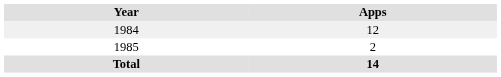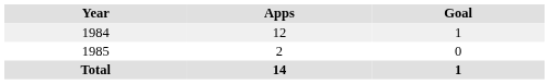 <table border="0" cellpadding="2" cellspacing="0" style="width:50%;">
 <tr style="text-align:center; background:#e0e0e0;">
 <th>Year</th>
 <th>Apps</th>
+<th>Goal</th>
 </tr>
 <tr style="text-align:center; background:#f0f0f0;">
 <td>1984</td>
 <td>12</td>
+<td>1</td>
 </tr>
 <tr style="text-align:center;">
 <td>1985</td>
 <td>2</td>
+<td>0</td>
 </tr>
 <tr style="text-align:center; background:#e0e0e0;">
 <th colspan="1">Total</th>
 <th style="text-align:center;">14</th>
+<th style="text-align:center;">1</th>
 </tr>
 </table>
